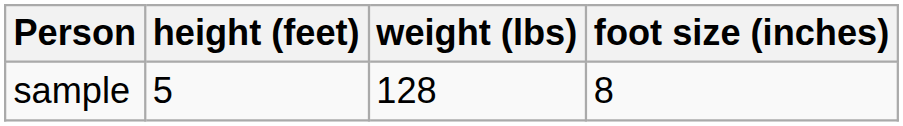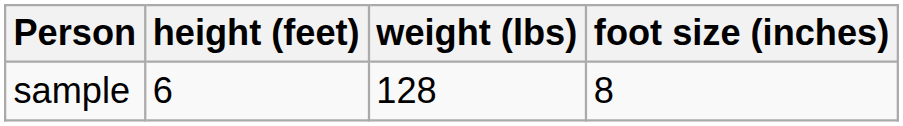 <table class="wikitable">
 <tr>
 <th>Person</th>
 <th>height (feet)</th>
 <th>weight (lbs)</th>
 <th>foot size (inches)</th>
 </tr>
 <tr>
 <td>sample</td>
-<td>5</td>
+<td>6</td>
 <td>128</td>
 <td>8</td>
 </tr>
 </table>
